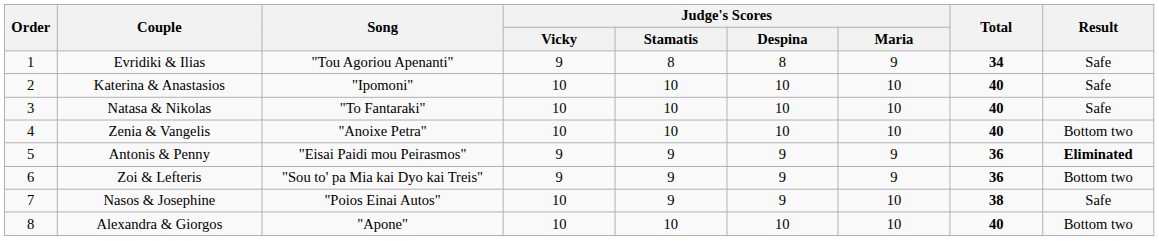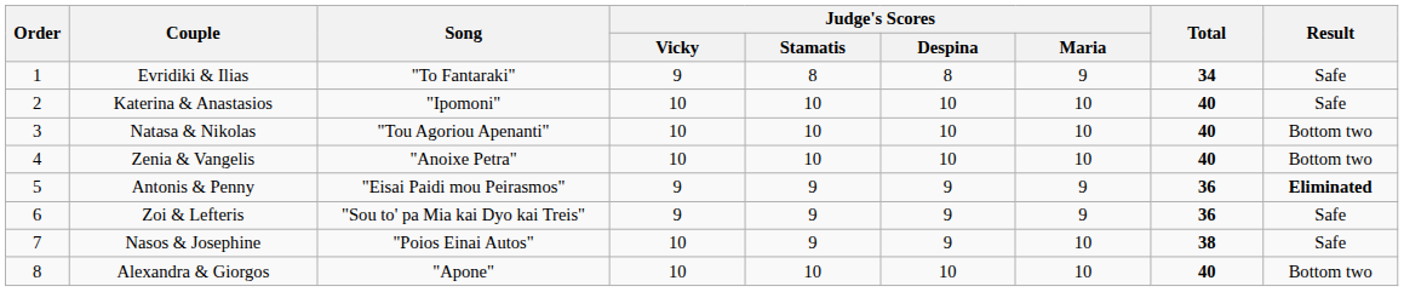 <table class="wikitable sortable center" style="text-align:center; width:100%;">
 <tr>
 <th rowspan="2" style="width:01%;">Order</th>
 <th rowspan="2" style="width:11%;">Couple</th>
 <th rowspan="2" style="width:13%;">Song</th>
 <th colspan="4" style="width:24%;">Judge's Scores</th>
 <th rowspan="2" style="width:05%;">Total</th>
 <th rowspan="2" style="width:05%;">Result</th>
 </tr>
 <tr>
 <th style="width:06%;">Vicky</th>
 <th style="width:06%;">Stamatis</th>
 <th style="width:06%;">Despina</th>
 <th style="width:06%;">Maria</th>
 </tr>
 <tr>
 <td>1</td>
 <td>Evridiki & Ilias</td>
-<td>"Tou Agoriou Apenanti"</td>
+<td>"To Fantaraki"</td>
 <td>9</td>
 <td>8</td>
 <td>8</td>
 <td>9</td>
 <td><strong>34</strong></td>
 <td>Safe</td>
 </tr>
 <tr>
 <td>2</td>
 <td>Katerina & Anastasios</td>
 <td>"Ipomoni"</td>
 <td>10</td>
 <td>10</td>
 <td>10</td>
 <td>10</td>
 <td><strong>40</strong></td>
 <td>Safe</td>
 </tr>
 <tr>
 <td>3</td>
 <td>Natasa & Nikolas</td>
-<td>"To Fantaraki"</td>
+<td>"Tou Agoriou Apenanti"</td>
 <td>10</td>
 <td>10</td>
 <td>10</td>
 <td>10</td>
 <td><strong>40</strong></td>
-<td>Safe</td>
+<td>Bottom two</td>
 </tr>
 <tr>
 <td>4</td>
 <td>Zenia & Vangelis</td>
 <td>"Anoixe Petra"</td>
 <td>10</td>
 <td>10</td>
 <td>10</td>
 <td>10</td>
 <td><strong>40</strong></td>
 <td>Bottom two</td>
 </tr>
 <tr>
 <td>5</td>
 <td>Antonis & Penny</td>
 <td>"Eisai Paidi mou Peirasmos"</td>
 <td>9</td>
 <td>9</td>
 <td>9</td>
 <td>9</td>
 <td><strong>36</strong></td>
 <td><strong>Eliminated</strong></td>
 </tr>
 <tr>
 <td>6</td>
 <td>Zoi & Lefteris</td>
 <td>"Sou to' pa Mia kai Dyo kai Treis"</td>
 <td>9</td>
 <td>9</td>
 <td>9</td>
 <td>9</td>
 <td><strong>36</strong></td>
-<td>Bottom two</td>
+<td>Safe</td>
 </tr>
 <tr>
 <td>7</td>
 <td>Nasos & Josephine</td>
 <td>"Poios Einai Autos"</td>
 <td>10</td>
 <td>9</td>
 <td>9</td>
 <td>10</td>
 <td><strong>38</strong></td>
 <td>Safe</td>
 </tr>
 <tr>
 <td>8</td>
 <td>Alexandra & Giorgos</td>
 <td>"Apone"</td>
 <td>10</td>
 <td>10</td>
 <td>10</td>
 <td>10</td>
 <td><strong>40</strong></td>
 <td>Bottom two</td>
 </tr>
 </table>
